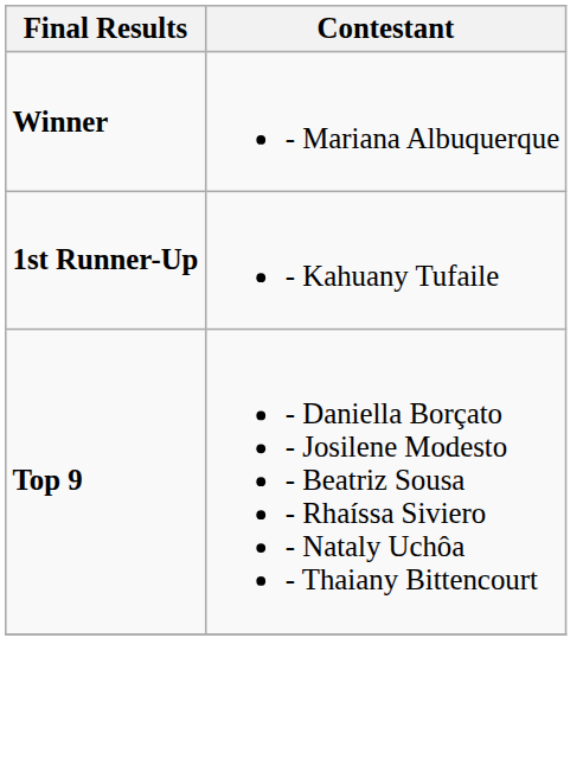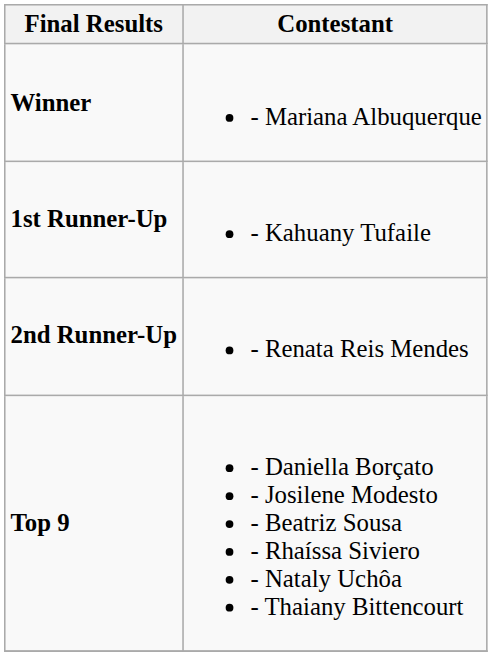 <table class="wikitable">
 <tr>
 <th>Final Results</th>
 <th>Contestant</th>
 </tr>
 <tr>
 <td><strong>Winner</strong></td>
 <td><br><ul><li><strong></strong> - Mariana Albuquerque</li></ul></td>
 </tr>
 <tr>
 <td><strong>1st Runner-Up</strong></td>
 <td><br><ul><li><strong></strong> - Kahuany Tufaile</li></ul></td>
 </tr>
 <tr>
+<td><strong>2nd Runner-Up</strong></td>
+<td><br><ul><li><strong></strong> - Renata Reis Mendes</li></ul></td>
+</tr>
+<tr>
 <td><strong>Top 9</strong></td>
 <td><br><ul><li><strong></strong> - Daniella Borçato</li><li><strong></strong> - Josilene Modesto</li><li><strong></strong> - Beatriz Sousa</li><li><strong></strong> - Rhaíssa Siviero</li><li><strong></strong> - Nataly Uchôa</li><li><strong></strong> - Thaiany Bittencourt</li></ul></td>
 </tr>
 <tr>
 </tr>
 </table>
